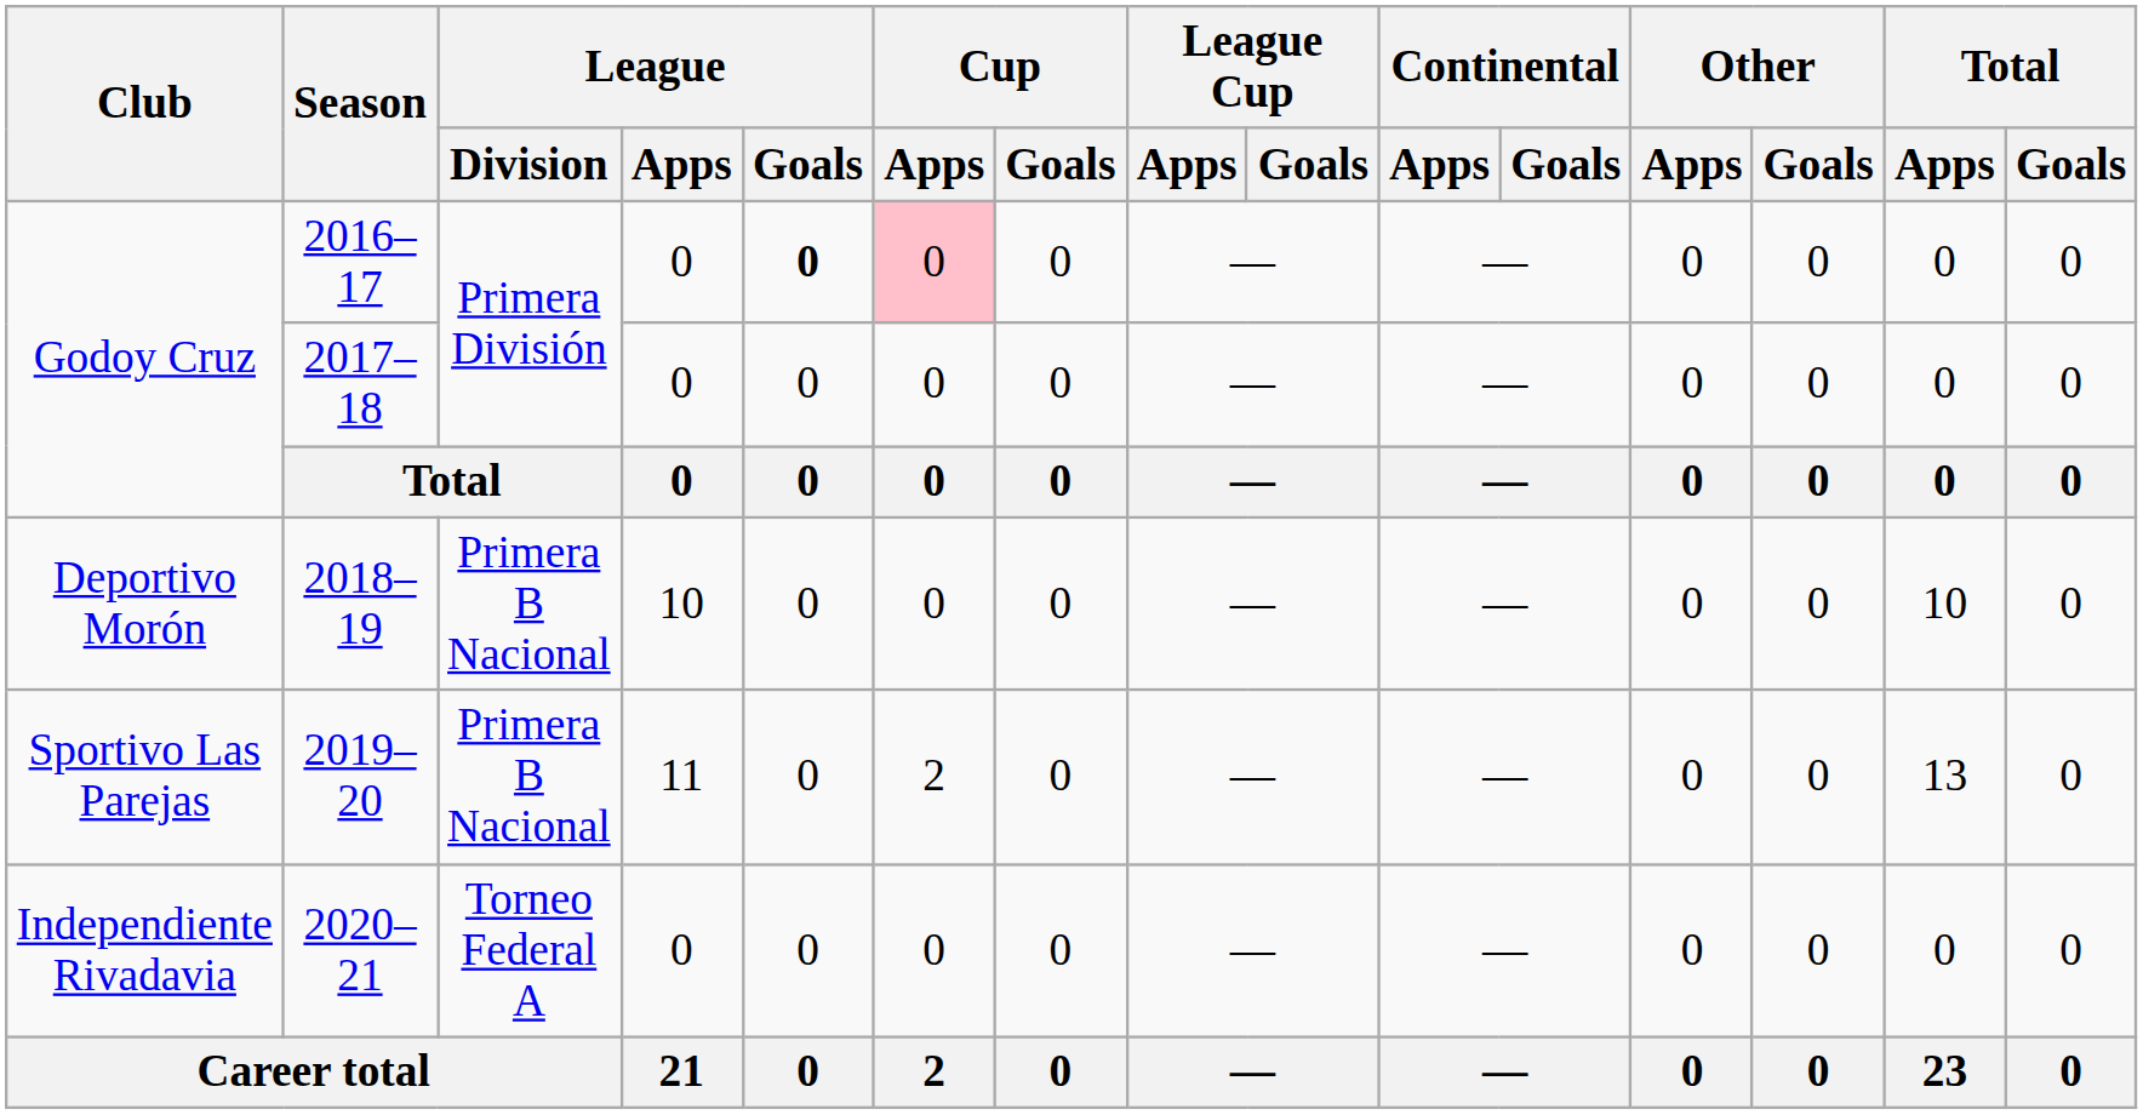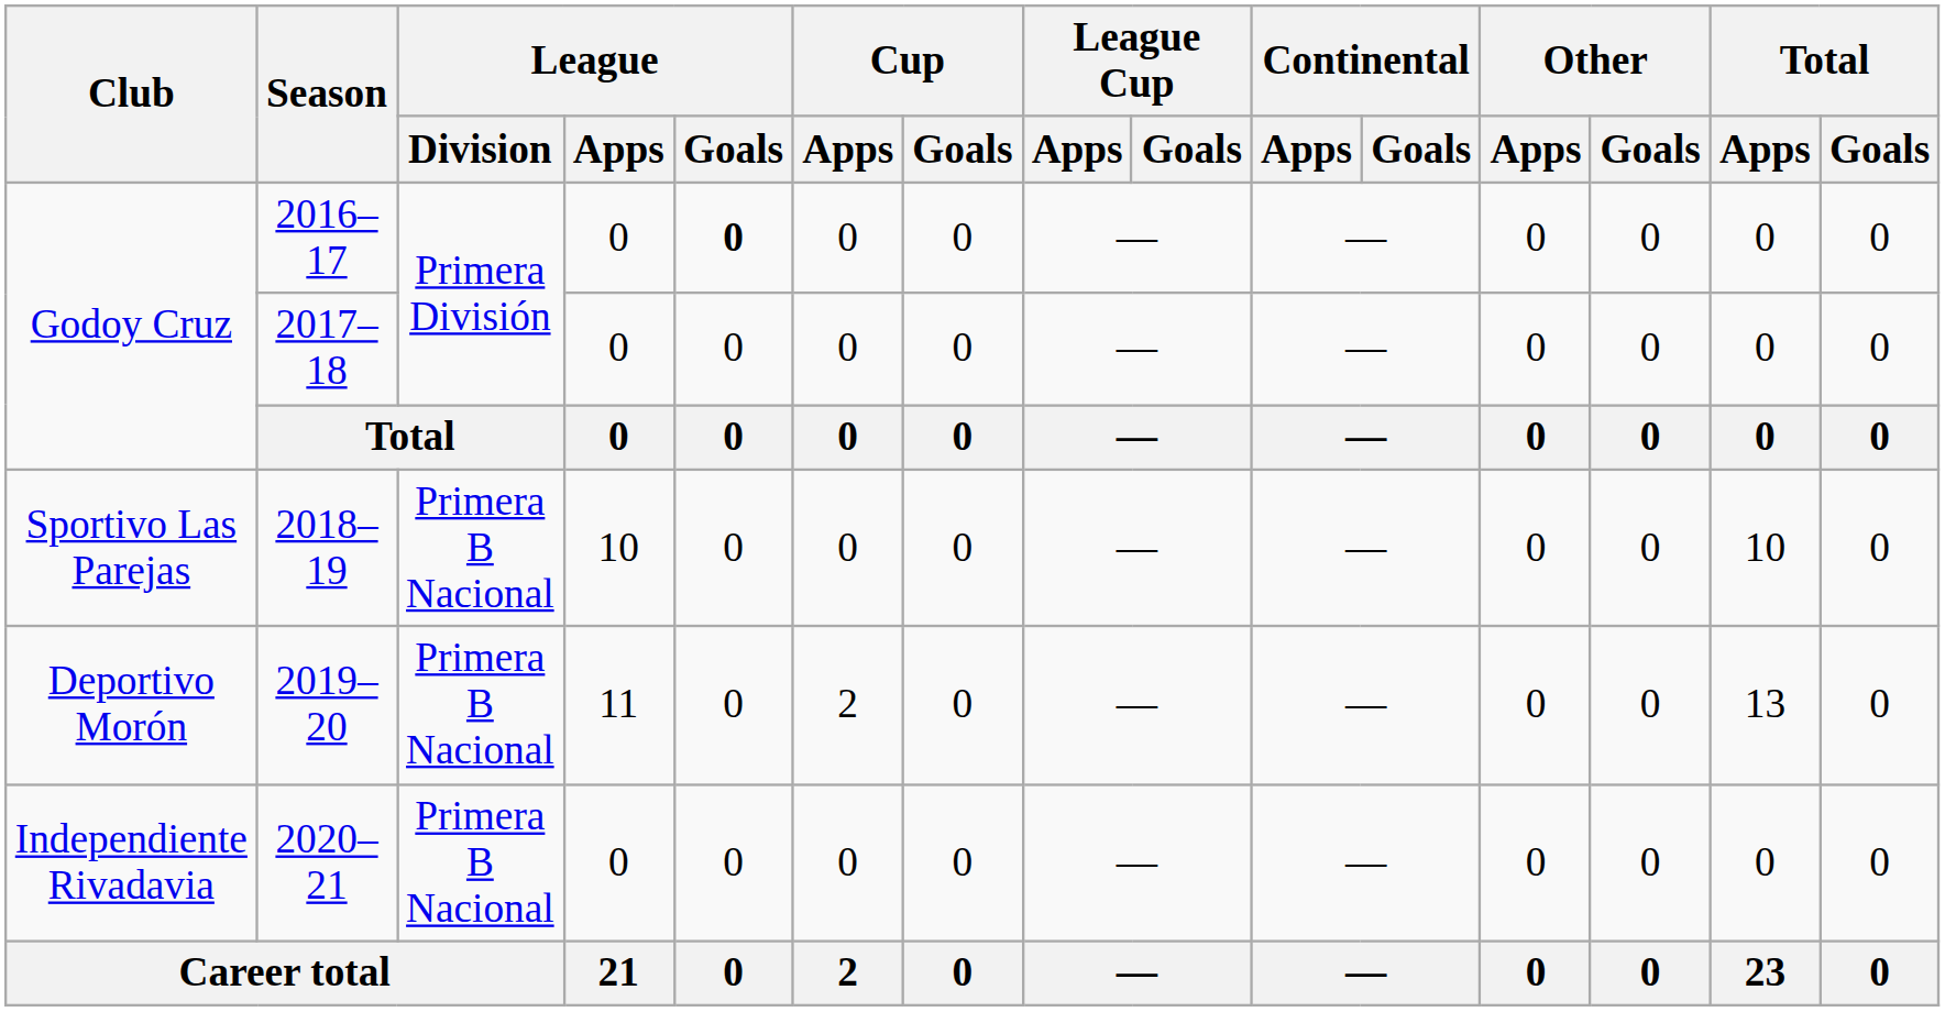 <table class="wikitable" style="text-align:center">
 <tr>
 <th rowspan="2">Club</th>
 <th rowspan="2">Season</th>
 <th colspan="3">League</th>
 <th colspan="2">Cup</th>
 <th colspan="2">League Cup</th>
 <th colspan="2">Continental</th>
 <th colspan="2">Other</th>
 <th colspan="2">Total</th>
 </tr>
 <tr>
 <th>Division</th>
 <th>Apps</th>
 <th>Goals</th>
 <th>Apps</th>
 <th>Goals</th>
 <th>Apps</th>
 <th>Goals</th>
 <th>Apps</th>
 <th>Goals</th>
 <th>Apps</th>
 <th>Goals</th>
 <th>Apps</th>
 <th>Goals</th>
 </tr>
 <tr>
 <td rowspan="3"><a href='#'>Godoy Cruz</a></td>
 <td><a href='#'>2016–17</a></td>
 <td rowspan="2"><a href='#'>Primera División</a></td>
 <td>0</td>
 <td><strong>0</strong></td>
-<td style="background: pink;">0</td>
+<td>0</td>
 <td>0</td>
 <td colspan="2">—</td>
 <td colspan="2">—</td>
 <td>0</td>
 <td>0</td>
 <td>0</td>
 <td>0</td>
 </tr>
 <tr>
 <td><a href='#'>2017–18</a></td>
 <td>0</td>
 <td>0</td>
 <td>0</td>
 <td>0</td>
 <td colspan="2">—</td>
 <td colspan="2">—</td>
 <td>0</td>
 <td>0</td>
 <td>0</td>
 <td>0</td>
 </tr>
 <tr>
 <th colspan="2">Total</th>
 <th>0</th>
 <th>0</th>
 <th>0</th>
 <th>0</th>
 <th colspan="2">—</th>
 <th colspan="2">—</th>
 <th>0</th>
 <th>0</th>
 <th>0</th>
 <th>0</th>
 </tr>
 <tr>
-<td rowspan="1"><a href='#'>Deportivo Morón</a></td>
+<td rowspan="1"><a href='#'>Sportivo Las Parejas</a></td>
 <td><a href='#'>2018–19</a></td>
 <td rowspan="1"><a href='#'>Primera B Nacional</a></td>
 <td>10</td>
 <td>0</td>
 <td>0</td>
 <td>0</td>
 <td colspan="2">—</td>
 <td colspan="2">—</td>
 <td>0</td>
 <td>0</td>
 <td>10</td>
 <td>0</td>
 </tr>
 <tr>
-<td rowspan="1"><a href='#'>Sportivo Las Parejas</a></td>
+<td rowspan="1"><a href='#'>Deportivo Morón</a></td>
 <td><a href='#'>2019–20</a></td>
 <td rowspan="1"><a href='#'>Primera B Nacional</a></td>
 <td>11</td>
 <td>0</td>
 <td>2</td>
 <td>0</td>
 <td colspan="2">—</td>
 <td colspan="2">—</td>
 <td>0</td>
 <td>0</td>
 <td>13</td>
 <td>0</td>
 </tr>
 <tr>
 <td rowspan="1"><a href='#'>Independiente Rivadavia</a></td>
 <td><a href='#'>2020–21</a></td>
-<td rowspan="1"><a href='#'>Torneo Federal A</a></td>
+<td rowspan="1"><a href='#'>Primera B Nacional</a></td>
 <td>0</td>
 <td>0</td>
 <td>0</td>
 <td>0</td>
 <td colspan="2">—</td>
 <td colspan="2">—</td>
 <td>0</td>
 <td>0</td>
 <td>0</td>
 <td>0</td>
 </tr>
 <tr>
 <th colspan="3">Career total</th>
 <th>21</th>
 <th>0</th>
 <th>2</th>
 <th>0</th>
 <th colspan="2">—</th>
 <th colspan="2">—</th>
 <th>0</th>
 <th>0</th>
 <th>23</th>
 <th>0</th>
 </tr>
 </table>
